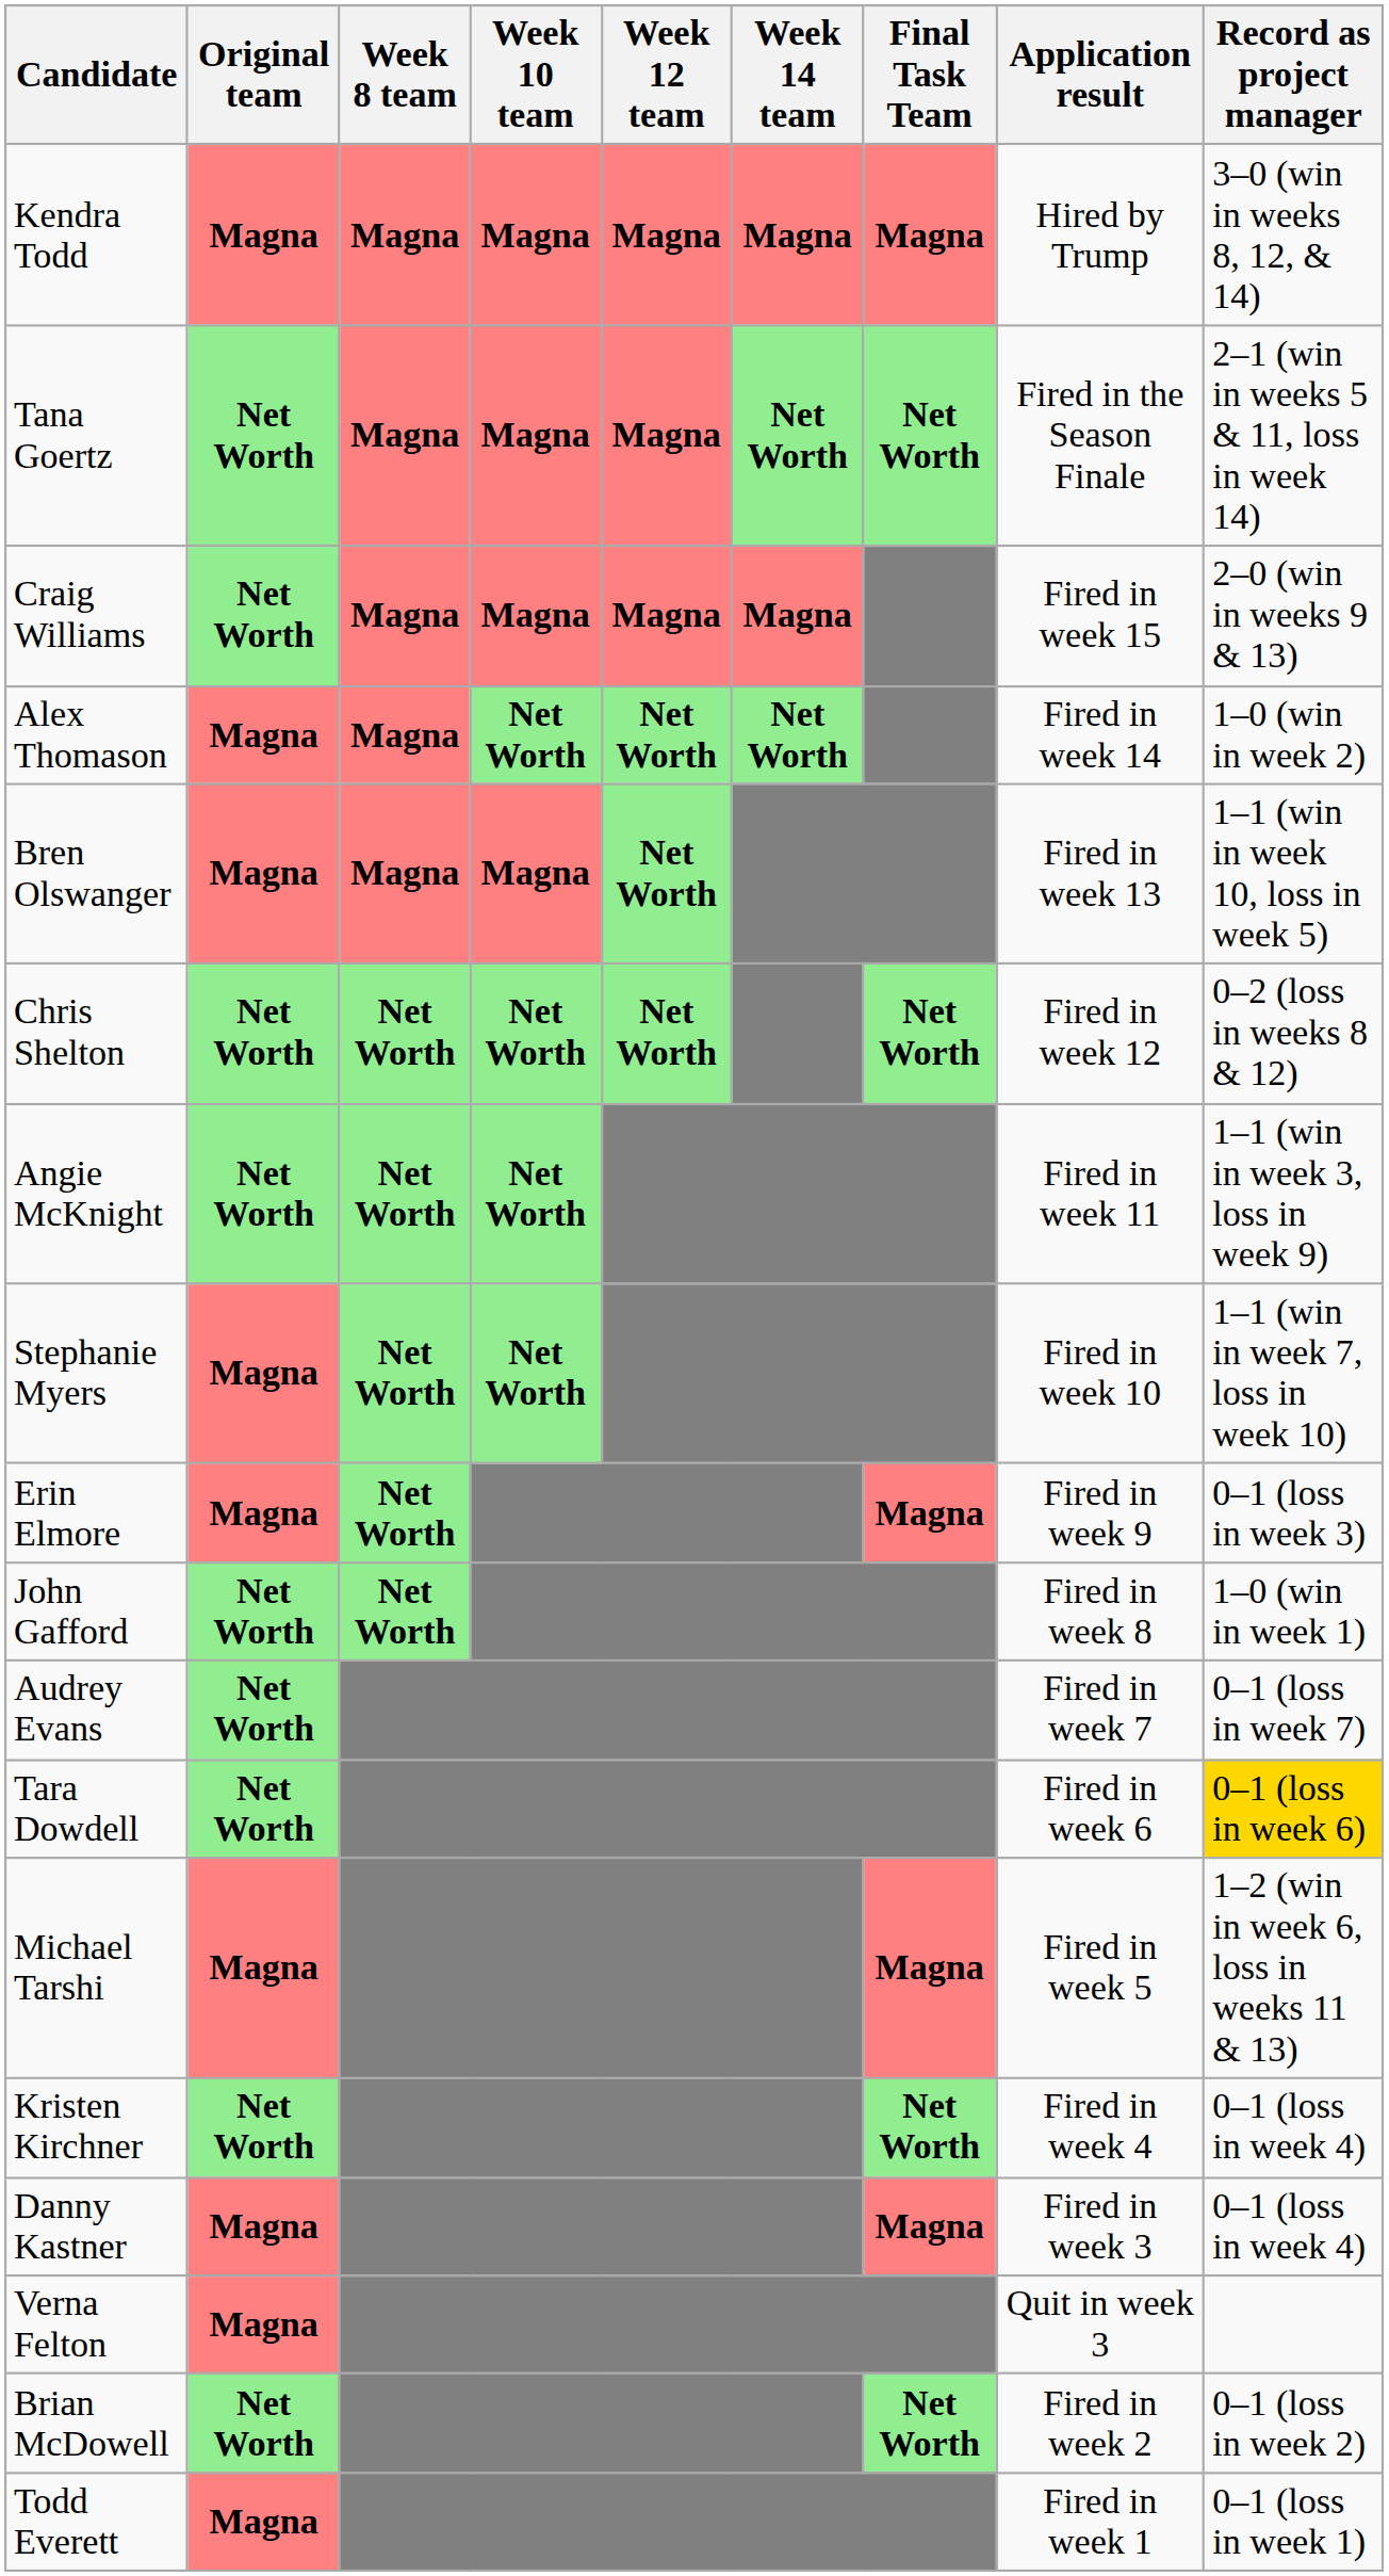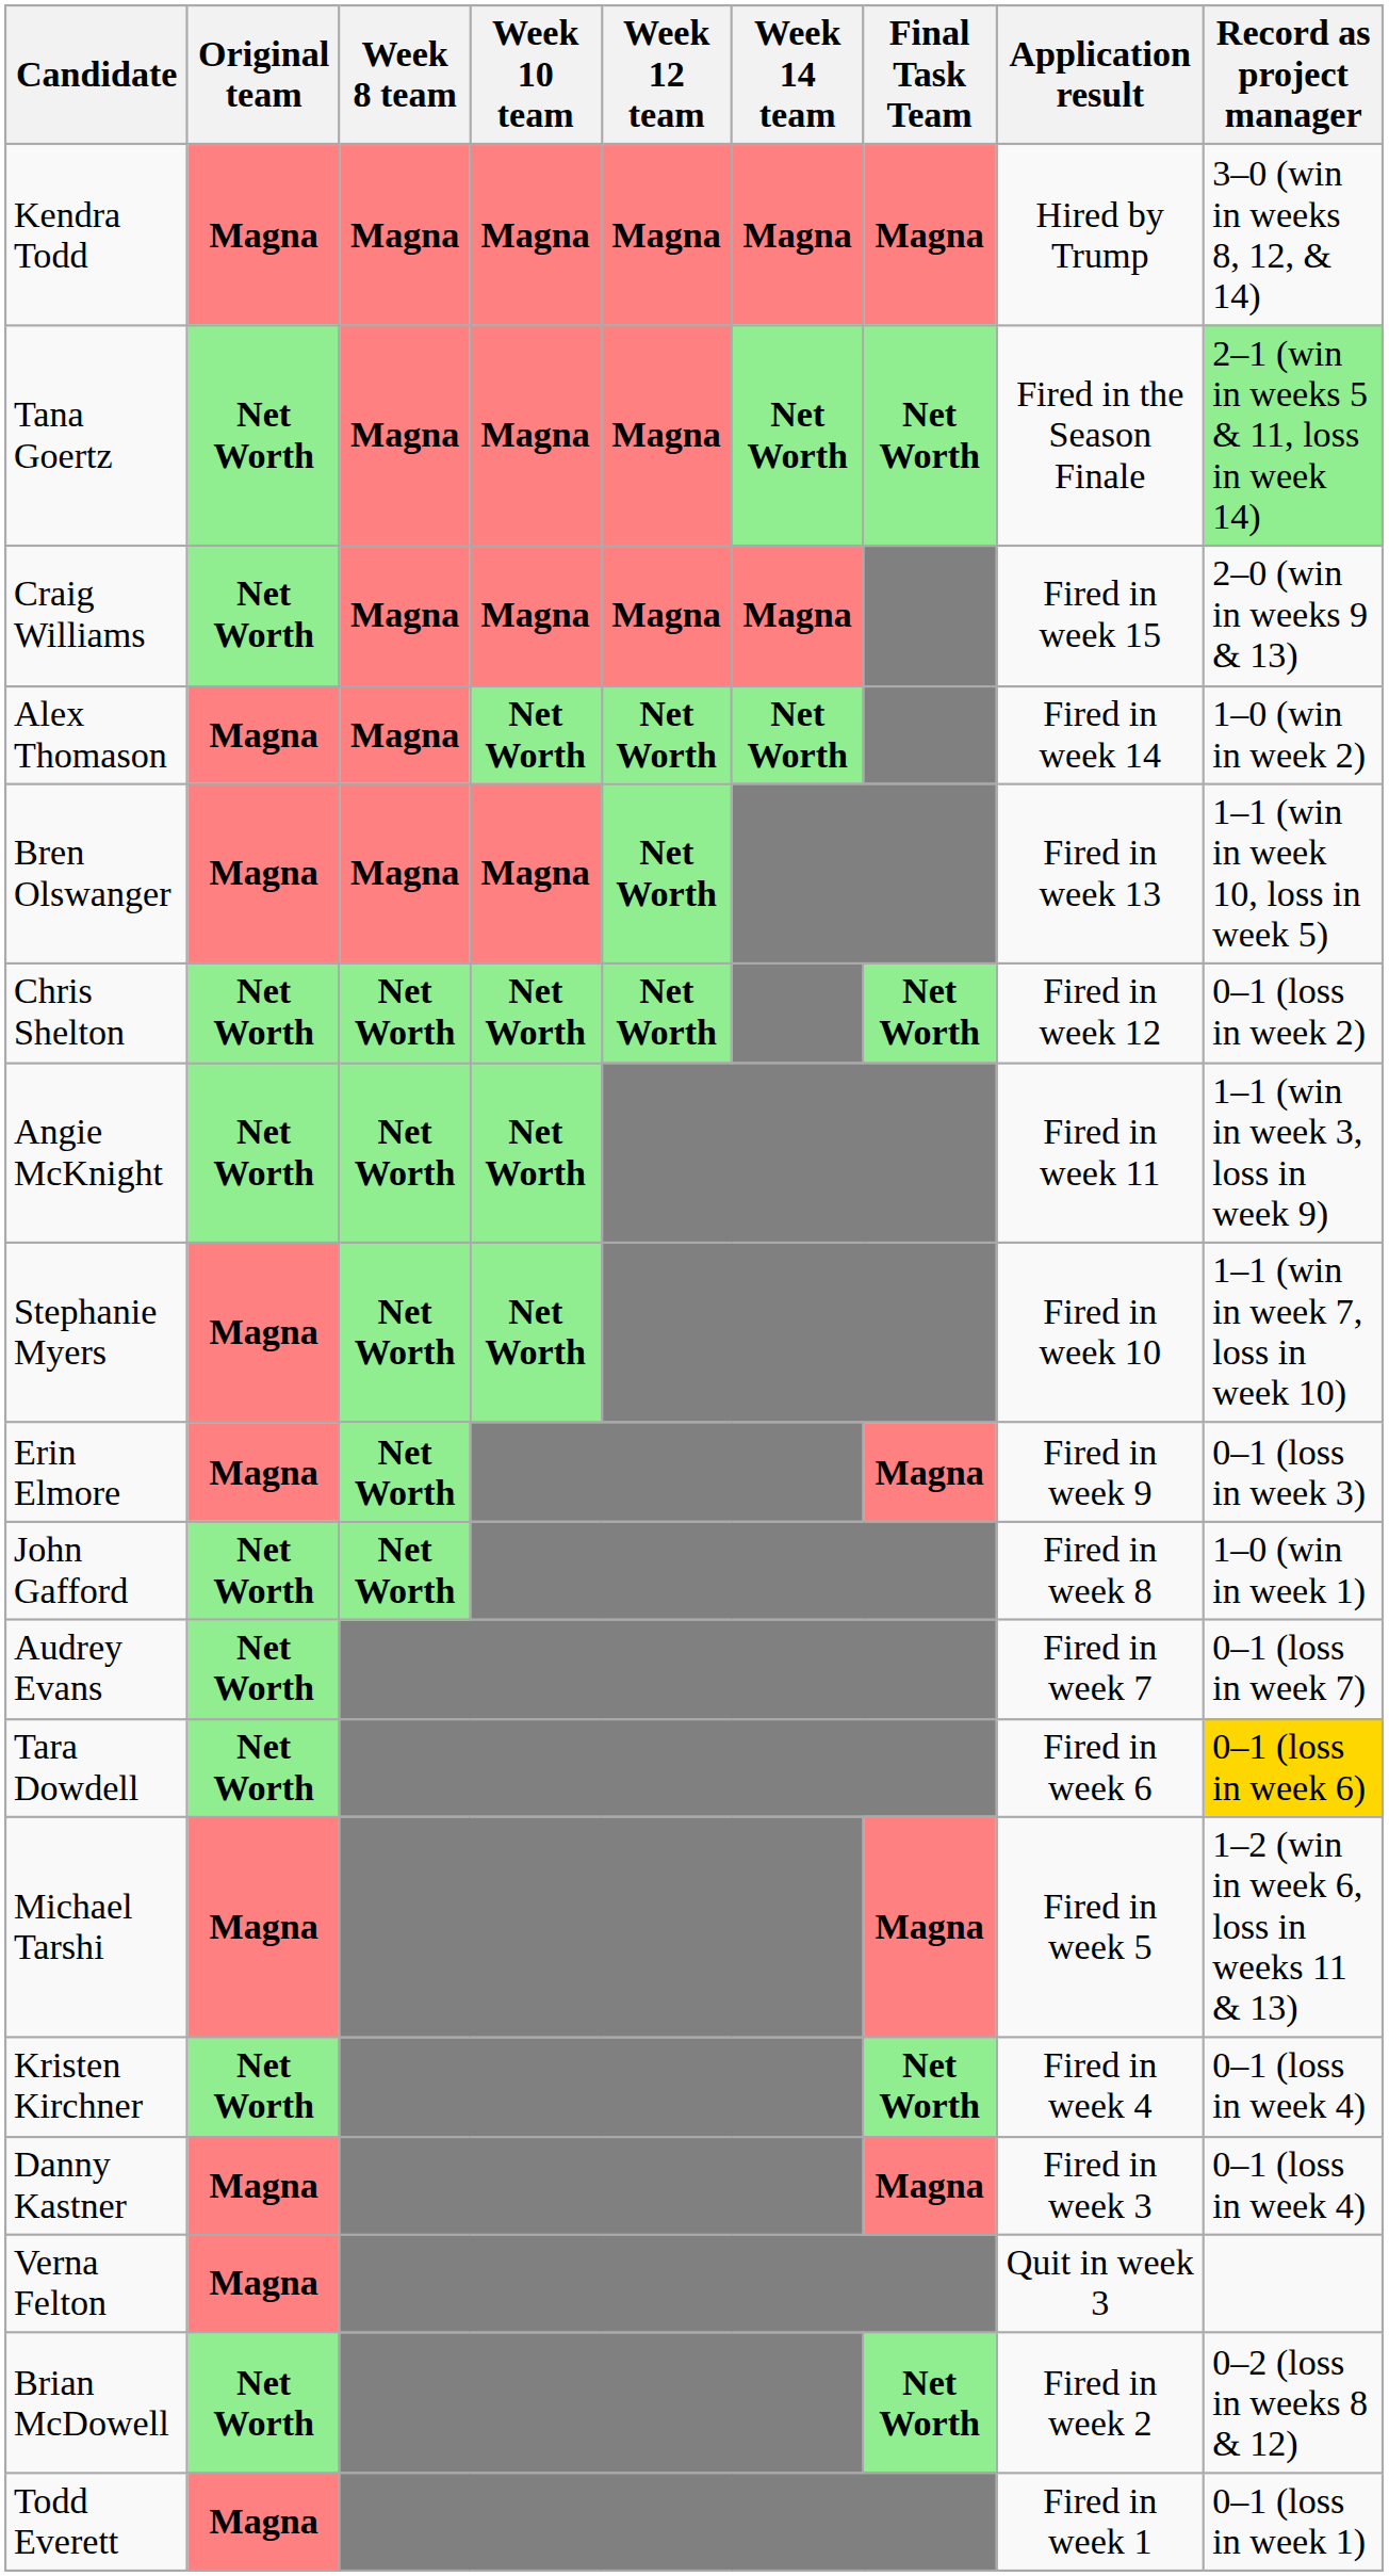 <table class="wikitable">
 <tr>
 <th>Candidate</th>
 <th>Original team</th>
 <th>Week 8 team</th>
 <th>Week 10 team</th>
 <th>Week 12 team</th>
 <th>Week 14 team</th>
 <th>Final Task Team</th>
 <th>Application result</th>
 <th>Record as project manager</th>
 </tr>
 <tr>
 <td>Kendra Todd</td>
 <td style="text-align:center; background:#FF8080;"><strong>Magna</strong></td>
 <td style="text-align:center; background:#FF8080;"><strong>Magna</strong></td>
 <td style="text-align:center; background:#FF8080;"><strong>Magna</strong></td>
 <td style="text-align:center; background:#FF8080;"><strong>Magna</strong></td>
 <td style="text-align:center; background:#FF8080;"><strong>Magna</strong></td>
 <td style="text-align:center; background:#FF8080;"><strong>Magna</strong></td>
 <td style="text-align:center;">Hired by Trump</td>
 <td>3–0 (win in weeks 8, 12, & 14)</td>
 </tr>
 <tr>
 <td>Tana Goertz</td>
 <td style="text-align:center; background:lightgreen;"><strong>Net Worth</strong></td>
 <td style="text-align:center; background:#FF8080;"><strong>Magna</strong></td>
 <td style="text-align:center; background:#FF8080;"><strong>Magna</strong></td>
 <td style="text-align:center; background:#FF8080;"><strong>Magna</strong></td>
 <td style="text-align:center; background:lightgreen;"><strong>Net Worth</strong></td>
 <td style="text-align:center; background:lightgreen;"><strong>Net Worth</strong></td>
 <td style="text-align:center;">Fired in the Season Finale</td>
-<td>2–1 (win in weeks 5 & 11, loss in week 14)</td>
+<td style="background: lightgreen;">2–1 (win in weeks 5 & 11, loss in week 14)</td>
 </tr>
 <tr>
 <td>Craig Williams</td>
 <td style="text-align:center; background:lightgreen;"><strong>Net Worth</strong></td>
 <td style="text-align:center; background:#FF8080;"><strong>Magna</strong></td>
 <td style="text-align:center; background:#FF8080;"><strong>Magna</strong></td>
 <td style="text-align:center; background:#FF8080;"><strong>Magna</strong></td>
 <td style="text-align:center; background:#FF8080;"><strong>Magna</strong></td>
 <td style="background:gray;"></td>
 <td style="text-align:center;">Fired in week 15</td>
 <td>2–0 (win in weeks 9 & 13)</td>
 </tr>
 <tr>
 <td>Alex Thomason</td>
 <td style="text-align:center; background:#FF8080;"><strong>Magna</strong></td>
 <td style="text-align:center; background:#FF8080;"><strong>Magna</strong></td>
 <td style="text-align:center; background:lightgreen;"><strong>Net Worth</strong></td>
 <td style="text-align:center; background:lightgreen;"><strong>Net Worth</strong></td>
 <td style="text-align:center; background:lightgreen;"><strong>Net Worth</strong></td>
 <td style="background:gray;"></td>
 <td style="text-align:center;">Fired in week 14</td>
 <td>1–0 (win in week 2)</td>
 </tr>
 <tr>
 <td>Bren Olswanger</td>
 <td style="text-align:center; background:#FF8080;"><strong>Magna</strong></td>
 <td style="text-align:center; background:#FF8080;"><strong>Magna</strong></td>
 <td style="text-align:center; background:#FF8080;"><strong>Magna</strong></td>
 <td style="text-align:center; background:lightgreen;"><strong>Net Worth</strong></td>
 <td colspan="2" style="background:gray;"></td>
 <td style="text-align:center;">Fired in week 13</td>
 <td>1–1 (win in week 10, loss in week 5)</td>
 </tr>
 <tr>
 <td List of the Apprentice 3 candidates>Chris Shelton</td>
 <td style="text-align:center; background:lightgreen;"><strong>Net Worth</strong></td>
 <td style="text-align:center; background:lightgreen;"><strong>Net Worth</strong></td>
 <td style="text-align:center; background:lightgreen;"><strong>Net Worth</strong></td>
 <td style="text-align:center; background:lightgreen;"><strong>Net Worth</strong></td>
 <td style="background:gray;"></td>
 <td style="text-align:center; background:lightgreen;"><strong>Net Worth</strong></td>
 <td style="text-align:center;">Fired in week 12</td>
-<td>0–2 (loss in weeks 8 & 12)</td>
+<td>0–1 (loss in week 2)</td>
 </tr>
 <tr>
 <td>Angie McKnight</td>
 <td style="text-align:center; background:lightgreen;"><strong>Net Worth</strong></td>
 <td style="text-align:center; background:lightgreen;"><strong>Net Worth</strong></td>
 <td style="text-align:center; background:lightgreen;"><strong>Net Worth</strong></td>
 <td colspan="3" style="background:gray;"></td>
 <td style="text-align:center;">Fired in week 11</td>
 <td>1–1 (win in week 3, loss in week 9)</td>
 </tr>
 <tr>
 <td>Stephanie Myers</td>
 <td style="text-align:center; background:#FF8080;"><strong>Magna</strong></td>
 <td style="text-align:center; background:lightgreen;"><strong>Net Worth</strong></td>
 <td style="text-align:center; background:lightgreen;"><strong>Net Worth</strong></td>
 <td colspan="3" style="background:gray;"></td>
 <td style="text-align:center;">Fired in week 10</td>
 <td>1–1 (win in week 7, loss in week 10)</td>
 </tr>
 <tr>
 <td>Erin Elmore</td>
 <td style="text-align:center; background:#FF8080;"><strong>Magna</strong></td>
 <td style="text-align:center; background:lightgreen;"><strong>Net Worth</strong></td>
 <td colspan="3" style="background:gray;"></td>
 <td style="text-align:center; background:#FF8080;"><strong>Magna</strong></td>
 <td style="text-align:center;">Fired in week 9</td>
 <td>0–1 (loss in week 3)</td>
 </tr>
 <tr>
 <td>John Gafford</td>
 <td style="text-align:center; background:lightgreen;"><strong>Net Worth</strong></td>
 <td style="text-align:center; background:lightgreen;"><strong>Net Worth</strong></td>
 <td colspan="4" style="background:gray;"></td>
 <td style="text-align:center;">Fired in week 8</td>
 <td>1–0 (win in week 1)</td>
 </tr>
 <tr>
 <td>Audrey Evans</td>
 <td style="text-align:center; background:lightgreen;"><strong>Net Worth</strong></td>
 <td colspan="5" style="background:gray;"></td>
 <td style="text-align:center;">Fired in week 7</td>
 <td>0–1 (loss in week 7)</td>
 </tr>
 <tr>
 <td>Tara Dowdell</td>
 <td style="text-align:center; background:lightgreen;"><strong>Net Worth</strong></td>
 <td colspan="5" style="background:gray;"></td>
 <td style="text-align:center;">Fired in week 6</td>
 <td style="background: gold;">0–1 (loss in week 6)</td>
 </tr>
 <tr>
 <td>Michael Tarshi</td>
 <td style="text-align:center; background:#FF8080;"><strong>Magna</strong></td>
 <td colspan="4" style="background:gray;"></td>
 <td style="text-align:center; background:#FF8080;"><strong>Magna</strong></td>
 <td style="text-align:center;">Fired in week 5</td>
 <td>1–2 (win in week 6, loss in weeks 11 & 13)</td>
 </tr>
 <tr>
 <td>Kristen Kirchner</td>
 <td style="text-align:center; background:lightgreen;"><strong>Net Worth</strong></td>
 <td colspan="4" style="background:gray;"></td>
 <td style="text-align:center; background:lightgreen;"><strong>Net Worth</strong></td>
 <td style="text-align:center;">Fired in week 4</td>
 <td>0–1 (loss in week 4)</td>
 </tr>
 <tr>
 <td>Danny Kastner</td>
 <td style="text-align:center; background:#FF8080;"><strong>Magna</strong></td>
 <td colspan="4" style="background:gray;"></td>
 <td style="text-align:center; background:#FF8080;"><strong>Magna</strong></td>
 <td style="text-align:center;">Fired in week 3</td>
 <td>0–1 (loss in week 4)</td>
 </tr>
 <tr>
 <td Verna Felton (The Apprentice)>Verna Felton</td>
 <td style="text-align:center; background:#FF8080;"><strong>Magna</strong></td>
 <td colspan="5" style="background:gray;"></td>
 <td style="text-align:center;">Quit in week 3</td>
 <td></td>
 </tr>
 <tr>
 <td>Brian McDowell</td>
 <td style="text-align:center; background:lightgreen;"><strong>Net Worth</strong></td>
 <td colspan="4" style="background:gray;"></td>
 <td style="text-align:center; background:lightgreen;"><strong>Net Worth</strong></td>
 <td style="text-align:center;">Fired in week 2</td>
-<td>0–1 (loss in week 2)</td>
+<td>0–2 (loss in weeks 8 & 12)</td>
 </tr>
 <tr>
 <td>Todd Everett</td>
 <td style="text-align:center; background:#FF8080;"><strong>Magna</strong></td>
 <td colspan="5" style="background:gray;"></td>
 <td style="text-align:center;">Fired in week 1</td>
 <td>0–1 (loss in week 1)</td>
 </tr>
 </table>
